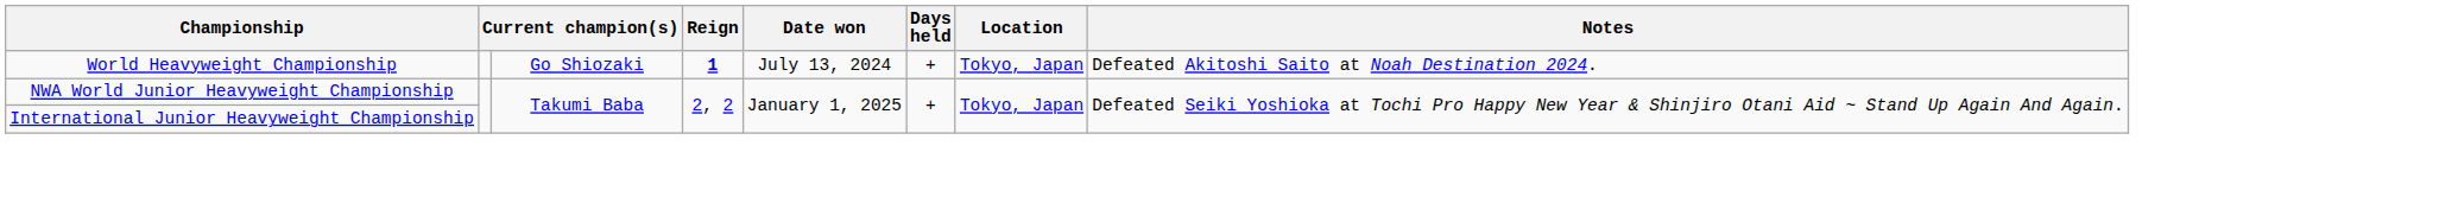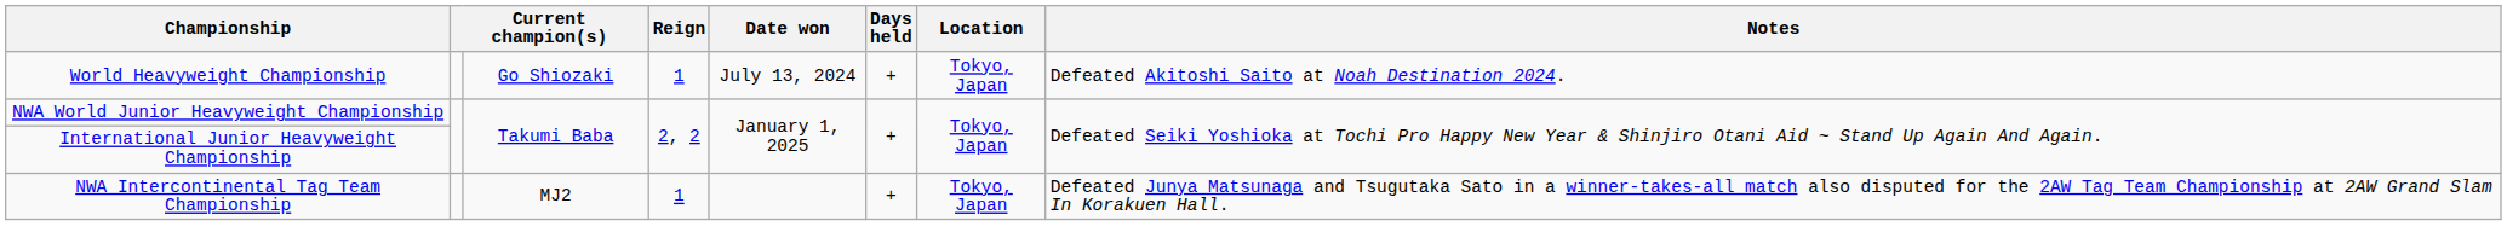 <table class="wikitable" style="text-align:center; font-size:85%;">
 <tr>
 <th>Championship</th>
 <th colspan="2">Current champion(s)</th>
 <th>Reign</th>
 <th>Date won</th>
 <th>Days<br>held</th>
 <th>Location</th>
 <th>Notes</th>
 </tr>
 <tr>
 <td><a href='#'>World Heavyweight Championship</a></td>
 <td></td>
 <td><a href='#'>Go Shiozaki</a></td>
-<td><strong><a href='#'>1</a></strong></td>
+<td><a href='#'>1</a></td>
 <td>July 13, 2024</td>
 <td>+</td>
 <td><a href='#'>Tokyo, Japan</a></td>
 <td align="left">Defeated <a href='#'>Akitoshi Saito</a> at <em><a href='#'>Noah Destination 2024</a></em>.</td>
 </tr>
 <tr>
 <td><a href='#'>NWA World Junior Heavyweight Championship</a></td>
 <td rowspan="2"></td>
 <td rowspan="2"><a href='#'>Takumi Baba</a></td>
 <td rowspan="2"><a href='#'>2</a>, <a href='#'>2</a></td>
 <td rowspan="2">January 1, 2025</td>
 <td rowspan="2">+</td>
 <td rowspan="2"><a href='#'>Tokyo, Japan</a></td>
 <td rowspan="2" align="left">Defeated <a href='#'>Seiki Yoshioka</a> at <em>Tochi Pro Happy New Year & Shinjiro Otani Aid ~ Stand Up Again And Again</em>.</td>
 </tr>
 <tr>
 <td><a href='#'>International Junior Heavyweight Championship</a></td>
 </tr>
+<tr>
+<td><a href='#'>NWA Intercontinental Tag Team Championship</a></td>
+<td><br></td>
+<td>MJ2<br></td>
+<td><a href='#'>1<br></a></td>
+<td></td>
+<td>+</td>
+<td><a href='#'>Tokyo, Japan</a></td>
+<td align="left">Defeated <a href='#'>Junya Matsunaga</a> and Tsugutaka Sato in a <a href='#'>winner-takes-all match</a> also disputed for the <a href='#'>2AW Tag Team Championship</a> at <em>2AW Grand Slam In Korakuen Hall</em>.</td>
+</tr>
 </table>
